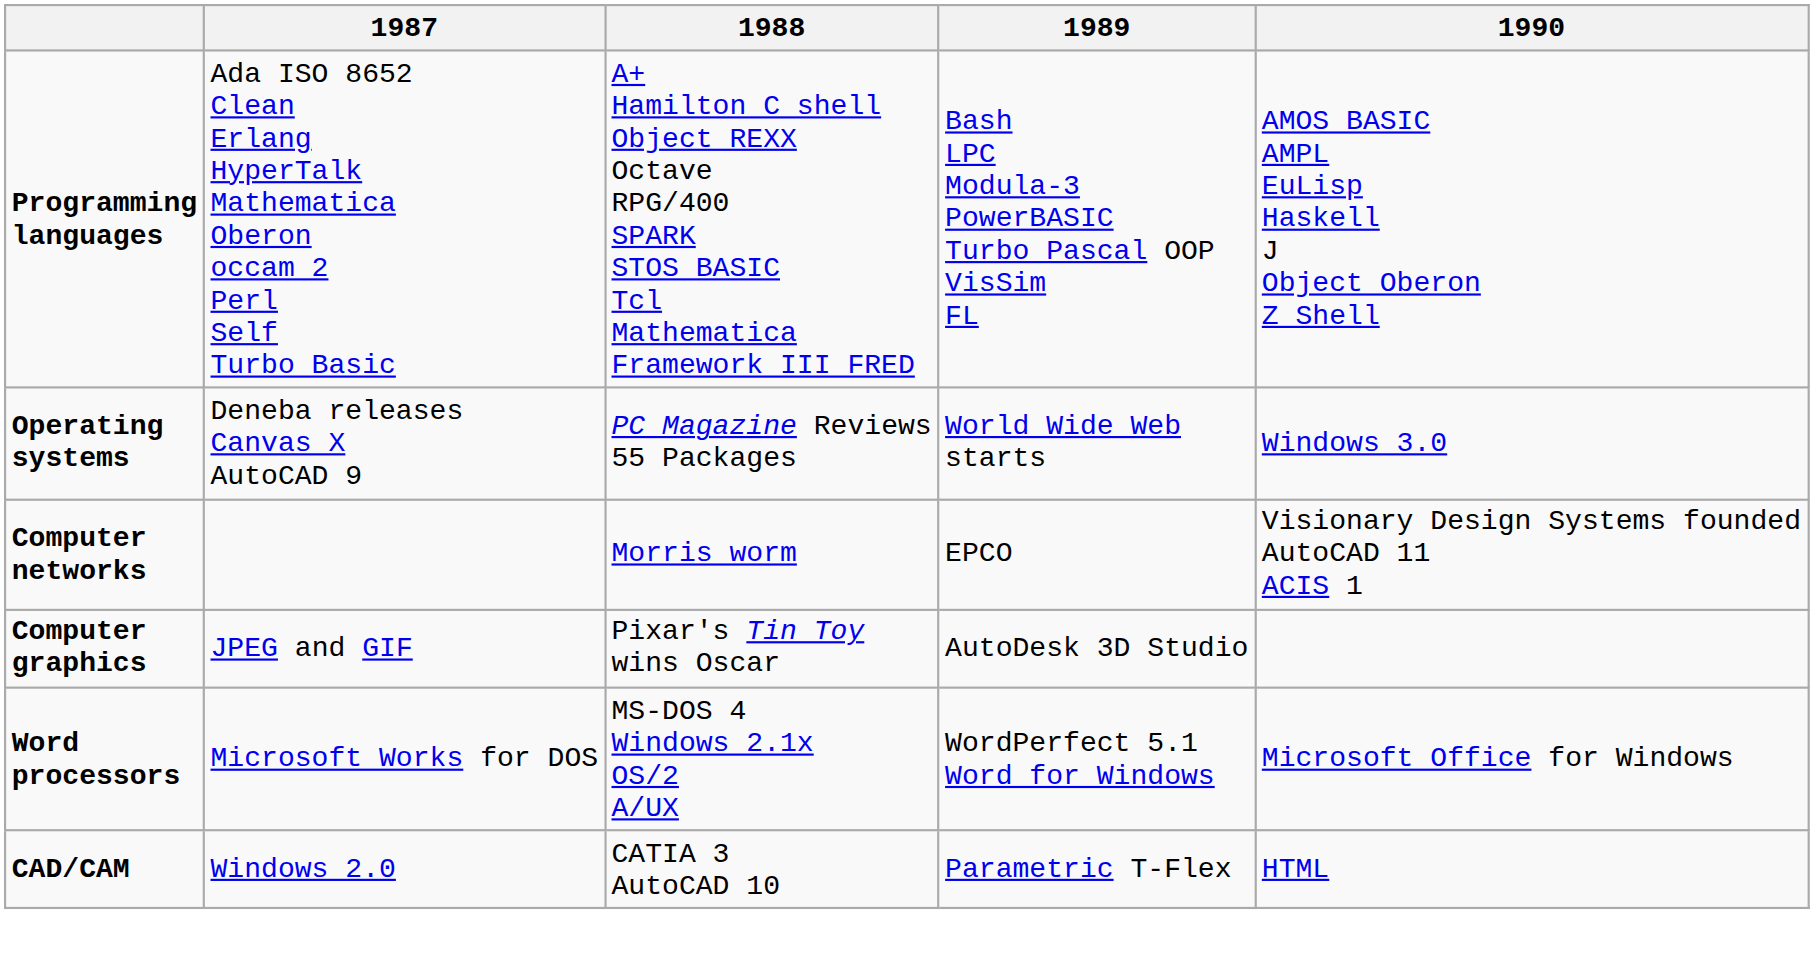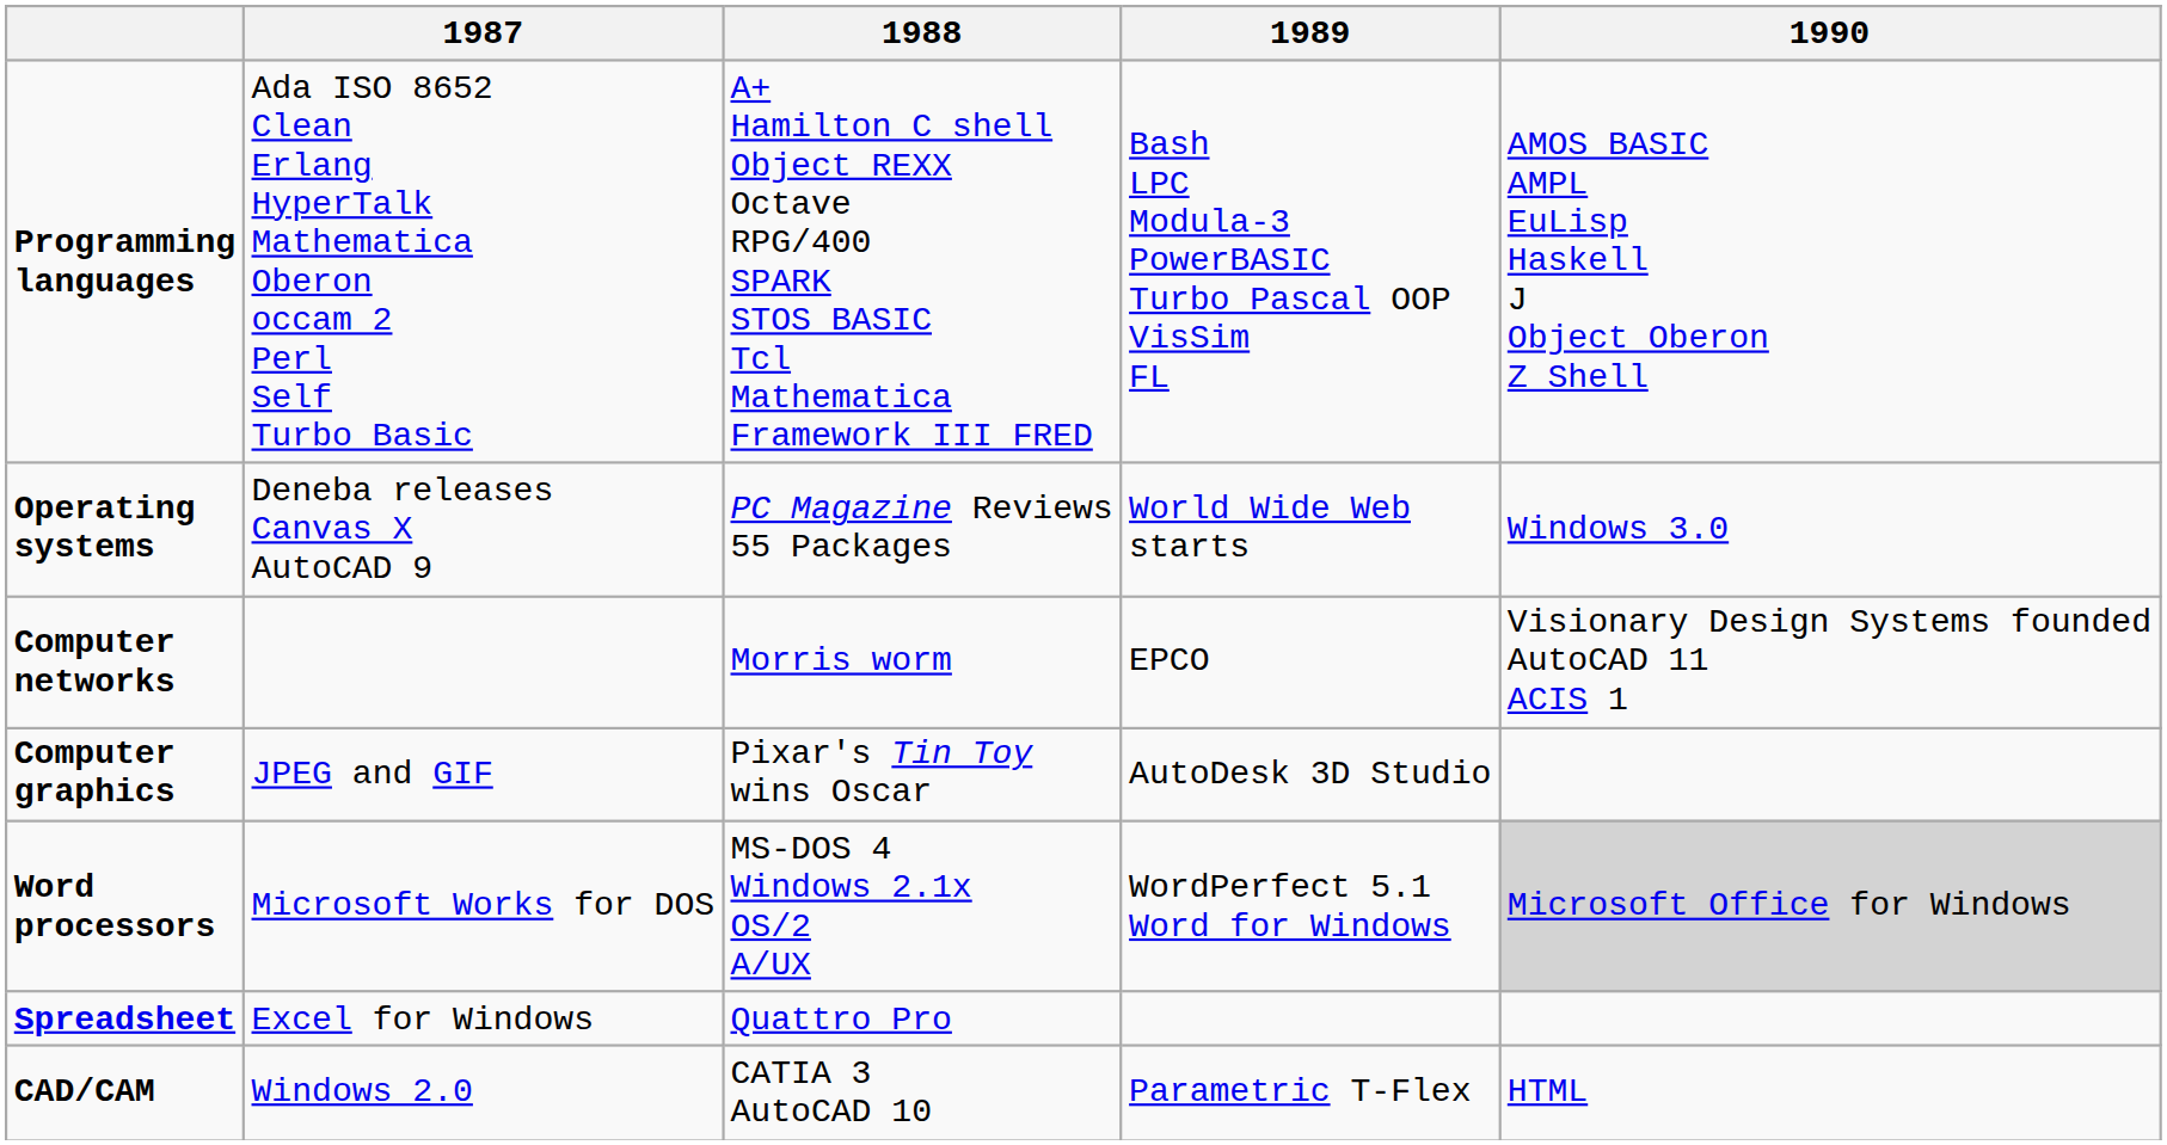 <table class="wikitable">
 <tr>
 <th></th>
 <th>1987</th>
 <th>1988</th>
 <th>1989</th>
 <th>1990</th>
 </tr>
 <tr>
 <td><strong>Programming<br>languages</strong></td>
 <td>Ada ISO 8652<br><a href='#'>Clean</a><br><a href='#'>Erlang</a><br><a href='#'>HyperTalk</a><br><a href='#'>Mathematica</a><br><a href='#'>Oberon</a><br><a href='#'>occam 2</a><br><a href='#'>Perl</a><br><a href='#'>Self</a><br><a href='#'>Turbo Basic</a></td>
 <td><a href='#'>A+</a><br><a href='#'>Hamilton C shell</a><br><a href='#'>Object REXX</a><br>Octave<br>RPG/400<br><a href='#'>SPARK</a><br><a href='#'>STOS BASIC</a><br><a href='#'>Tcl</a><br><a href='#'>Mathematica</a><br><a href='#'>Framework III FRED</a></td>
 <td><a href='#'>Bash</a><br><a href='#'>LPC</a><br><a href='#'>Modula-3</a><br><a href='#'>PowerBASIC</a><br><a href='#'>Turbo Pascal</a> OOP<br><a href='#'>VisSim</a><br><a href='#'>FL</a></td>
 <td><a href='#'>AMOS BASIC</a><br><a href='#'>AMPL</a><br><a href='#'>EuLisp</a><br><a href='#'>Haskell</a><br>J<br><a href='#'>Object Oberon</a><br><a href='#'>Z Shell</a></td>
 </tr>
 <tr>
 <td><strong>Operating<br>systems</strong></td>
 <td>Deneba releases<br><a href='#'>Canvas X</a><br>AutoCAD 9</td>
 <td><em><a href='#'>PC Magazine</a></em> Reviews<br>55 Packages</td>
 <td><a href='#'>World Wide Web</a><br>starts</td>
 <td><a href='#'>Windows 3.0</a></td>
 </tr>
 <tr>
 <td><strong>Computer<br>networks</strong></td>
 <td></td>
 <td><a href='#'>Morris worm</a></td>
 <td>EPCO</td>
 <td>Visionary Design Systems founded<br>AutoCAD 11<br><a href='#'>ACIS</a> 1</td>
 </tr>
 <tr>
 <td><strong>Computer<br>graphics</strong></td>
 <td><a href='#'>JPEG</a> and <a href='#'>GIF</a></td>
 <td>Pixar's <em><a href='#'>Tin Toy</a></em><br>wins Oscar</td>
 <td>AutoDesk 3D Studio</td>
 <td></td>
 </tr>
 <tr>
 <td><strong>Word<br>processors</strong></td>
 <td><a href='#'>Microsoft Works</a> for DOS</td>
 <td>MS-DOS 4<br><a href='#'>Windows 2.1x</a><br><a href='#'>OS/2</a><br><a href='#'>A/UX</a></td>
 <td>WordPerfect 5.1<br><a href='#'>Word for Windows</a></td>
-<td><a href='#'>Microsoft Office</a> for Windows</td>
+<td style="background: lightgrey;"><a href='#'>Microsoft Office</a> for Windows</td>
+</tr>
+<tr>
+<td><strong><a href='#'>Spreadsheet</a></strong></td>
+<td><a href='#'>Excel</a> for Windows</td>
+<td><a href='#'>Quattro Pro</a></td>
+<td></td>
+<td></td>
 </tr>
 <tr>
 <td><strong>CAD/CAM</strong></td>
 <td><a href='#'>Windows 2.0</a></td>
 <td>CATIA 3<br>AutoCAD 10</td>
 <td><a href='#'>Parametric</a> T-Flex</td>
 <td><a href='#'>HTML</a></td>
 </tr>
 </table>
